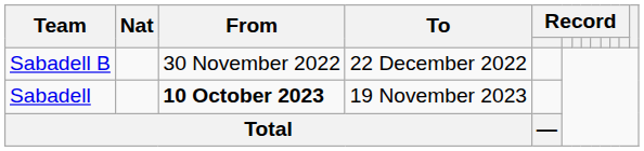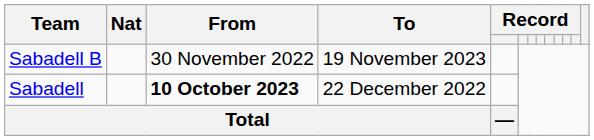 <table class="wikitable" style="text-align: center">
 <tr>
 <th rowspan="2">Team</th>
 <th rowspan="2">Nat</th>
 <th rowspan="2">From</th>
 <th rowspan="2">To</th>
 <th colspan="8">Record</th>
 <th rowspan=2></th>
 </tr>
 <tr>
 <th></th>
 <th></th>
 <th></th>
 <th></th>
 <th></th>
 <th></th>
 <th></th>
 <th></th>
 </tr>
 <tr>
 <td align=left><a href='#'>Sabadell B</a></td>
 <td></td>
 <td align=left>30 November 2022</td>
-<td align=left>22 December 2022<br></td>
+<td align=left>19 November 2023<br></td>
 <td></td>
 </tr>
 <tr>
 <td align=left><a href='#'>Sabadell</a></td>
 <td></td>
 <td align=left><strong>10 October 2023</strong></td>
-<td align=left>19 November 2023<br></td>
+<td align=left>22 December 2022<br></td>
 <td></td>
 </tr>
 <tr>
 <th colspan="4">Total<br></th>
 <th>—</th>
 </tr>
 </table>
